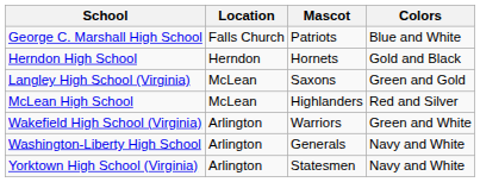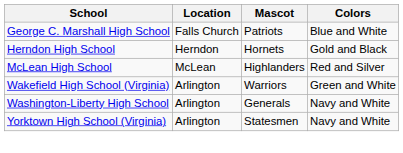 <table class="wikitable sortable">
 <tr>
 <th>School</th>
 <th>Location</th>
 <th>Mascot</th>
 <th>Colors</th>
 </tr>
 <tr>
 <td><a href='#'>George C. Marshall High School</a></td>
 <td>Falls Church</td>
 <td>Patriots</td>
 <td>  Blue and White</td>
 </tr>
 <tr>
 <td><a href='#'>Herndon High School</a></td>
 <td>Herndon</td>
 <td>Hornets</td>
 <td>  Gold and Black</td>
-</tr>
-<tr>
-<td><a href='#'>Langley High School (Virginia)</a></td>
-<td>McLean</td>
-<td>Saxons</td>
-<td>  Green and Gold</td>
 </tr>
 <tr>
 <td><a href='#'>McLean High School</a></td>
 <td>McLean</td>
 <td>Highlanders</td>
 <td>  Red and Silver</td>
 </tr>
 <tr>
 <td><a href='#'>Wakefield High School (Virginia)</a></td>
 <td>Arlington</td>
 <td>Warriors</td>
 <td>  Green and White</td>
 </tr>
 <tr>
 <td><a href='#'>Washington-Liberty High School</a></td>
 <td>Arlington</td>
 <td>Generals</td>
 <td>  Navy and White</td>
 </tr>
 <tr>
 <td><a href='#'>Yorktown High School (Virginia)</a></td>
 <td>Arlington</td>
 <td>Statesmen</td>
 <td>  Navy and White</td>
 </tr>
 </table>
